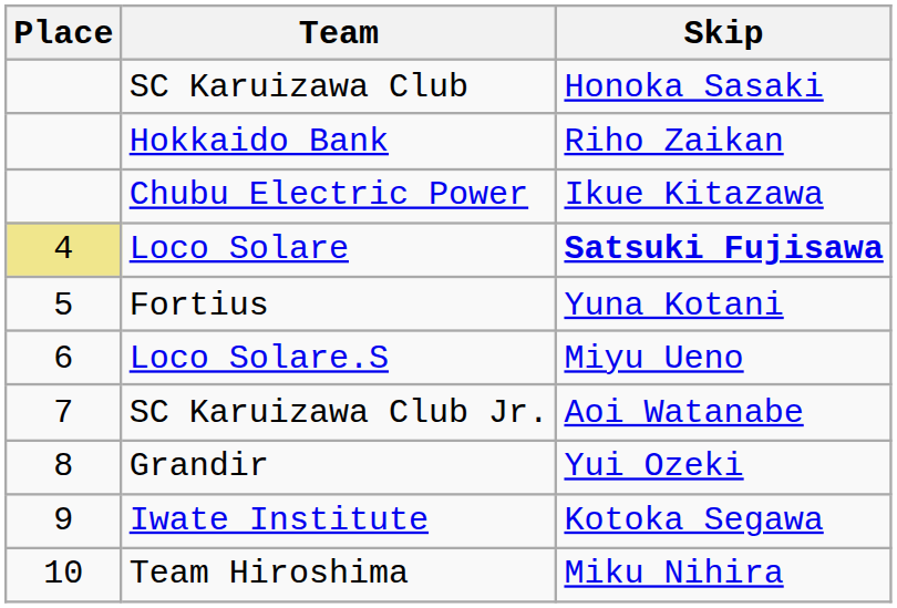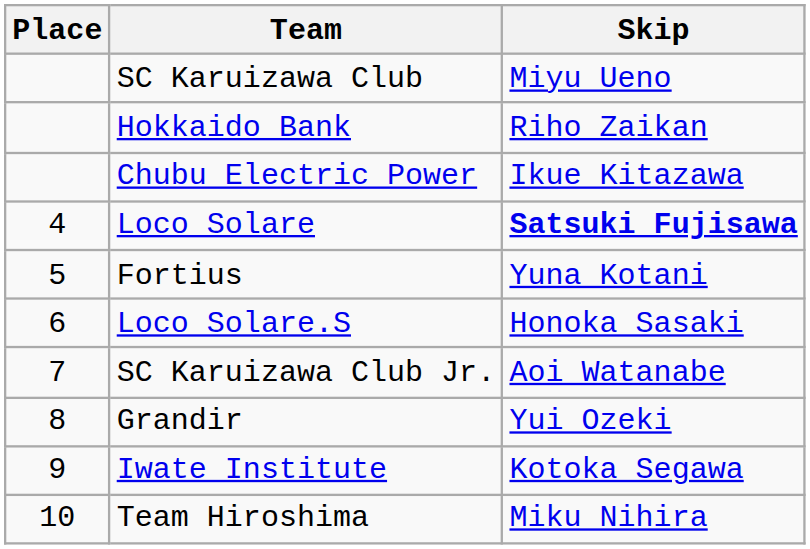 <table class="wikitable">
 <tr>
 <th>Place</th>
 <th>Team</th>
 <th>Skip</th>
 </tr>
 <tr>
 <td align=center></td>
 <td> SC Karuizawa Club</td>
-<td><a href='#'>Honoka Sasaki</a></td>
+<td><a href='#'>Miyu Ueno</a></td>
 </tr>
 <tr>
 <td align=center></td>
 <td> <a href='#'>Hokkaido Bank</a></td>
 <td><a href='#'>Riho Zaikan</a></td>
 </tr>
 <tr>
 <td align=center></td>
 <td> <a href='#'>Chubu Electric Power</a></td>
 <td><a href='#'>Ikue Kitazawa</a></td>
 </tr>
 <tr>
-<td align=center style="background: khaki;">4</td>
+<td align=center>4</td>
 <td> <a href='#'>Loco Solare</a></td>
 <td><strong><a href='#'>Satsuki Fujisawa</a></strong></td>
 </tr>
 <tr>
 <td align=center>5</td>
 <td> Fortius</td>
 <td><a href='#'>Yuna Kotani</a></td>
 </tr>
 <tr>
 <td align=center>6</td>
 <td> <a href='#'>Loco Solare.S</a></td>
-<td><a href='#'>Miyu Ueno</a></td>
+<td><a href='#'>Honoka Sasaki</a></td>
 </tr>
 <tr>
 <td align=center>7</td>
 <td> SC Karuizawa Club Jr.</td>
 <td><a href='#'>Aoi Watanabe</a></td>
 </tr>
 <tr>
 <td align=center>8</td>
 <td> Grandir</td>
 <td><a href='#'>Yui Ozeki</a></td>
 </tr>
 <tr>
 <td align=center>9</td>
 <td> <a href='#'>Iwate Institute</a></td>
 <td><a href='#'>Kotoka Segawa</a></td>
 </tr>
 <tr>
 <td align=center>10</td>
 <td> Team Hiroshima</td>
 <td><a href='#'>Miku Nihira</a></td>
 </tr>
 </table>
